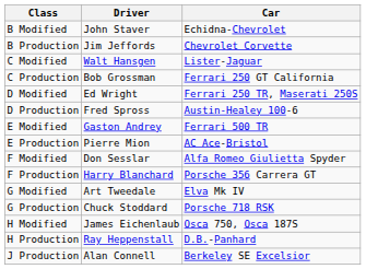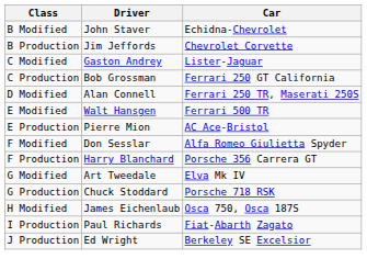 <table class=wikitable>
 <tr>
 <th>Class</th>
 <th>Driver</th>
 <th>Car</th>
 </tr>
 <tr>
 <td>B Modified</td>
 <td> John Staver</td>
 <td>Echidna-<a href='#'>Chevrolet</a></td>
 </tr>
 <tr>
 <td>B Production</td>
 <td> Jim Jeffords</td>
 <td><a href='#'>Chevrolet Corvette</a></td>
 </tr>
 <tr>
 <td>C Modified</td>
-<td> <a href='#'>Walt Hansgen</a></td>
+<td> <a href='#'>Gaston Andrey</a></td>
 <td><a href='#'>Lister</a>-<a href='#'>Jaguar</a></td>
 </tr>
 <tr>
 <td>C Production</td>
 <td> Bob Grossman</td>
 <td><a href='#'>Ferrari 250</a> GT California</td>
 </tr>
 <tr>
 <td>D Modified</td>
-<td> Ed Wright</td>
+<td> Alan Connell</td>
 <td><a href='#'>Ferrari 250 TR</a>, <a href='#'>Maserati 250S</a></td>
 </tr>
 <tr>
-<td>D Production</td>
-<td> Fred Spross</td>
-<td><a href='#'>Austin-Healey 100</a>-6</td>
-</tr>
-<tr>
 <td>E Modified</td>
-<td> <a href='#'>Gaston Andrey</a></td>
+<td> <a href='#'>Walt Hansgen</a></td>
 <td><a href='#'>Ferrari 500 TR</a></td>
 </tr>
 <tr>
 <td>E Production</td>
 <td> Pierre Mion</td>
 <td><a href='#'>AC Ace</a>-<a href='#'>Bristol</a></td>
 </tr>
 <tr>
 <td>F Modified</td>
 <td> Don Sesslar</td>
 <td><a href='#'>Alfa Romeo Giulietta</a> Spyder</td>
 </tr>
 <tr>
 <td>F Production</td>
 <td> <a href='#'>Harry Blanchard</a></td>
 <td><a href='#'>Porsche 356</a> Carrera GT</td>
 </tr>
 <tr>
 <td>G Modified</td>
 <td> Art Tweedale</td>
 <td><a href='#'>Elva</a> Mk IV</td>
 </tr>
 <tr>
 <td>G Production</td>
 <td> Chuck Stoddard</td>
 <td><a href='#'>Porsche 718 RSK</a></td>
 </tr>
 <tr>
 <td>H Modified</td>
 <td> James Eichenlaub</td>
 <td><a href='#'>Osca</a> 750, <a href='#'>Osca</a> 187S</td>
 </tr>
 <tr>
-<td>H Production</td>
-<td> <a href='#'>Ray Heppenstall</a></td>
-<td><a href='#'>D.B.</a>-<a href='#'>Panhard</a></td>
+<td>I Production</td>
+<td> Paul Richards</td>
+<td><a href='#'>Fiat</a>-<a href='#'>Abarth</a> <a href='#'>Zagato</a></td>
 </tr>
 <tr>
 <td>J Production</td>
-<td> Alan Connell</td>
+<td> Ed Wright</td>
 <td><a href='#'>Berkeley</a> SE <a href='#'>Excelsior</a></td>
 </tr>
 </table>
